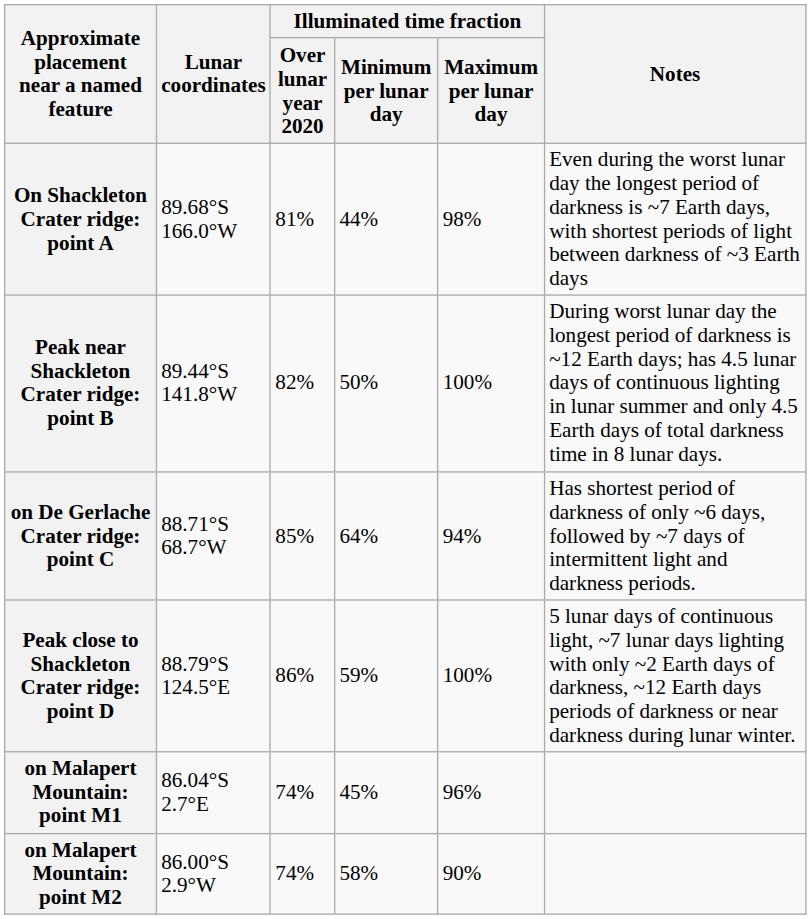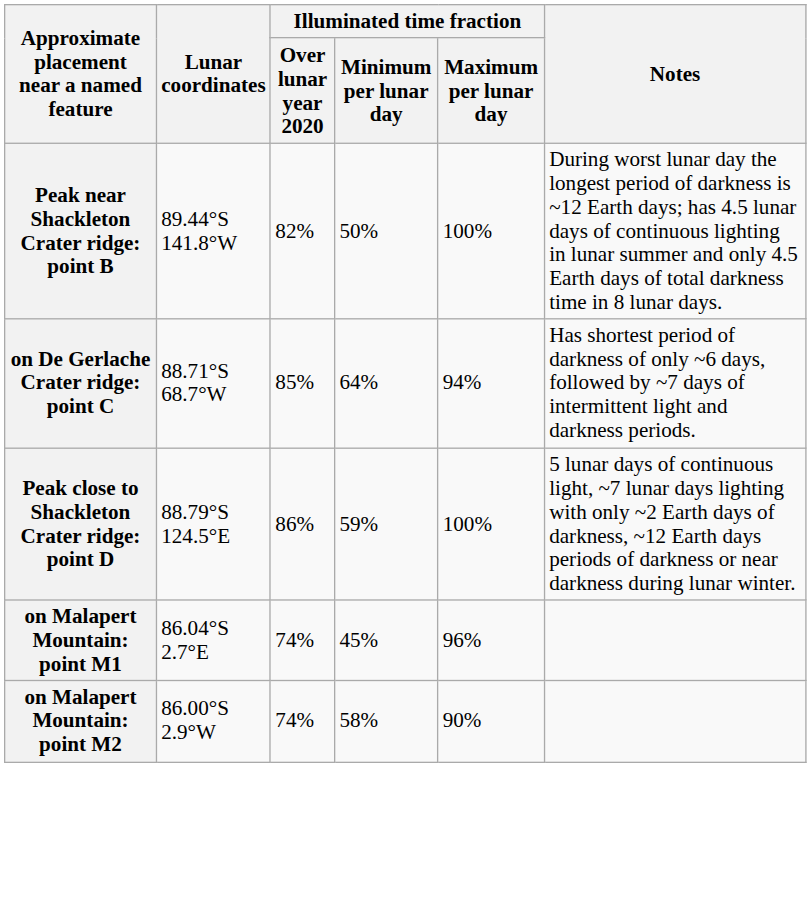 <table class="wikitable">
 <tr>
 <th scope="col" rowspan="2">Approximate placement<br>near a named feature</th>
 <th scope="col" rowspan="2">Lunar<br>coordinates</th>
 <th scope="col" colspan="3">Illuminated time fraction</th>
 <th scope="col" rowspan="2">Notes</th>
 </tr>
 <tr>
 <th scope="col">Over lunar<br>year 2020</th>
 <th scope="col">Minimum<br>per lunar day</th>
 <th scope="col">Maximum<br>per lunar day</th>
-</tr>
-<tr>
-<th scope="row" align="left">On Shackleton Crater ridge:<br>point A</th>
-<td>89.68°S<br>166.0°W</td>
-<td>81%</td>
-<td>44%</td>
-<td>98%</td>
-<td>Even during the worst lunar day the longest period of darkness is ~7 Earth days, with shortest periods of light between darkness of ~3 Earth days</td>
 </tr>
 <tr>
 <th scope="row" align="left">Peak near Shackleton Crater ridge:<br>point B</th>
 <td>89.44°S<br>141.8°W</td>
 <td>82%</td>
 <td>50%</td>
 <td>100%</td>
 <td>During worst lunar day the longest period of darkness is ~12 Earth days; has 4.5 lunar days of continuous lighting in lunar summer and only 4.5 Earth days of total darkness time in 8 lunar days.</td>
 </tr>
 <tr>
 <th scope="row" align="left">on De Gerlache Crater ridge:<br>point C</th>
 <td>88.71°S<br>68.7°W</td>
 <td>85%</td>
 <td>64%</td>
 <td>94%</td>
 <td>Has shortest period of darkness of only ~6 days, followed by ~7 days of intermittent light and darkness periods.</td>
 </tr>
 <tr>
 <th scope="row" align="left">Peak close to Shackleton Crater ridge:<br>point D</th>
 <td>88.79°S<br>124.5°E</td>
 <td>86%</td>
 <td>59%</td>
 <td>100%</td>
 <td>5 lunar days of continuous light, ~7 lunar days lighting with only ~2 Earth days of darkness, ~12 Earth days periods of darkness or near darkness during lunar winter.</td>
 </tr>
 <tr>
 <th scope="row" align="left">on Malapert Mountain:<br>point M1</th>
 <td>86.04°S<br>2.7°E</td>
 <td>74%</td>
 <td>45%</td>
 <td>96%</td>
 <td></td>
 </tr>
 <tr>
 <th scope="row" align="left">on Malapert Mountain:<br>point M2</th>
 <td>86.00°S<br>2.9°W</td>
 <td>74%</td>
 <td>58%</td>
 <td>90%</td>
 <td></td>
 </tr>
 </table>
